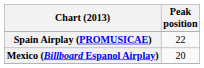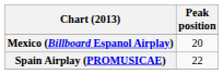 <table class="wikitable sortable plainrowheaders">
 <tr>
 <th scope="col">Chart (2013)</th>
 <th scope="col">Peak<br>position</th>
 </tr>
 <tr>
 </tr>
 <tr>
 </tr>
 <tr>
+<th scope="row">Mexico (<a href='#'><em>Billboard</em> Espanol Airplay</a>)</th>
+<td style="text-align:center;">20</td>
+</tr>
+<tr>
 <th scope="row">Spain Airplay (<a href='#'>PROMUSICAE</a>)</th>
 <td style="text-align:center;">22</td>
 </tr>
 <tr>
-<th scope="row">Mexico (<a href='#'><em>Billboard</em> Espanol Airplay</a>)</th>
-<td style="text-align:center;">20</td>
-</tr>
-<tr>
 </tr>
 </table>
